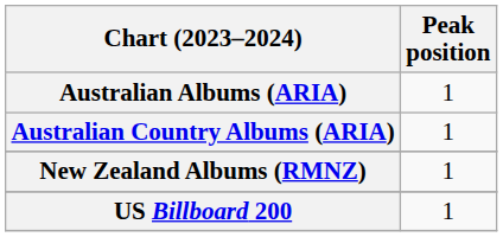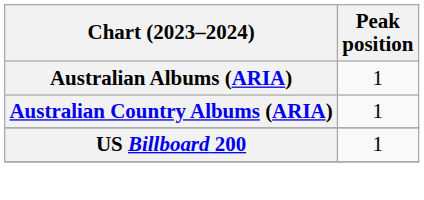 <table class="wikitable sortable plainrowheaders" style="text-align:center">
 <tr>
 <th scope="col">Chart (2023–2024)</th>
 <th scope="col">Peak<br>position</th>
 </tr>
 <tr>
 <th scope="row">Australian Albums (<a href='#'>ARIA</a>)</th>
 <td>1</td>
 </tr>
 <tr>
 <th scope="row"><a href='#'>Australian Country Albums</a> (<a href='#'>ARIA</a>)</th>
 <td>1</td>
 </tr>
 <tr>
 </tr>
 <tr>
 </tr>
 <tr>
-<th scope="row">New Zealand Albums (<a href='#'>RMNZ</a>)</th>
-<td>1</td>
-</tr>
-<tr>
 </tr>
 <tr>
 </tr>
 <tr>
 </tr>
 <tr>
 </tr>
 <tr>
 <th scope="row">US <a href='#'><em>Billboard</em> 200</a></th>
 <td>1</td>
 </tr>
 <tr>
 </tr>
 </table>
